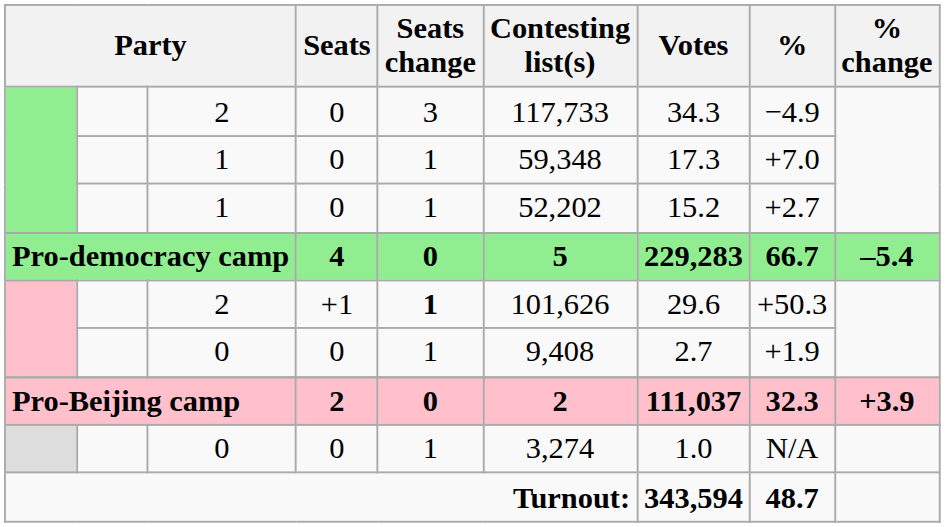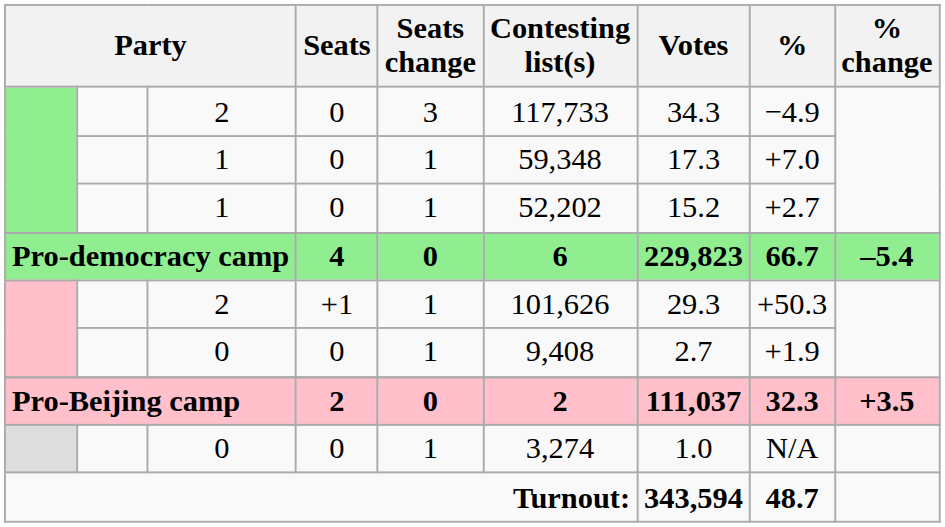 <table class="wikitable">
 <tr>
 <th colspan="3" rowspan="1" align="center">Party</th>
 <th align="center">Seats</th>
 <th align="center">Seats<br>change</th>
 <th align="center">Contesting<br>list(s)</th>
 <th align="center">Votes</th>
 <th align="center">%</th>
 <th align="center">%<br>change</th>
 </tr>
 <tr>
 <td bgcolor="LightGreen" rowspan="3"></td>
 <td></td>
 <td align="center">2</td>
 <td align="center">0</td>
 <td align="center">3</td>
 <td align="center">117,733</td>
 <td align="center">34.3</td>
 <td align="center">−4.9</td>
 </tr>
 <tr>
 <td></td>
 <td align="center">1</td>
 <td align="center">0</td>
 <td align="center">1</td>
 <td align="center">59,348</td>
 <td align="center">17.3</td>
 <td align="center">+7.0</td>
 </tr>
 <tr>
 <td></td>
 <td align="center">1</td>
 <td align="center">0</td>
 <td align="center">1</td>
 <td align="center">52,202</td>
 <td align="center">15.2</td>
 <td align="center">+2.7</td>
 </tr>
 <tr>
 </tr>
 <tr bgcolor="LightGreen">
 <td colspan=3><strong>Pro-democracy camp</strong></td>
 <td align="center"><strong>4</strong></td>
 <td align="center"><strong>0</strong></td>
-<td align="center"><strong>5</strong></td>
-<td align="center"><strong>229,283</strong></td>
+<td align="center"><strong>6</strong></td>
+<td align="center"><strong>229,823</strong></td>
 <td align="center"><strong>66.7</strong></td>
 <td align="center"><strong>–5.4</strong></td>
 </tr>
 <tr>
 <td bgcolor="Pink" rowspan="2"></td>
 <td></td>
 <td align="center">2</td>
 <td align="center">+1</td>
-<td align="center"><strong>1</strong></td>
+<td align="center">1</td>
 <td align="center">101,626</td>
-<td align="center">29.6</td>
+<td align="center">29.3</td>
 <td align="center">+50.3</td>
 </tr>
 <tr>
 <td></td>
 <td align="center">0</td>
 <td align="center">0</td>
 <td align="center">1</td>
 <td align="center">9,408</td>
 <td align="center">2.7</td>
 <td align="center">+1.9</td>
 </tr>
 <tr>
 </tr>
 <tr bgcolor="Pink">
 <td colspan=3><strong>Pro-Beijing camp</strong></td>
 <td align="center"><strong>2</strong></td>
 <td align="center"><strong>0</strong></td>
 <td align="center"><strong>2</strong></td>
 <td align="center"><strong>111,037</strong></td>
 <td align="center"><strong>32.3</strong></td>
-<td align="center"><strong>+3.9</strong></td>
+<td align="center"><strong>+3.5</strong></td>
 </tr>
 <tr>
 <td bgcolor="#DDDDDD"></td>
 <td></td>
 <td align="center">0</td>
 <td align="center">0</td>
 <td align="center">1</td>
 <td align="center">3,274</td>
 <td align="center">1.0</td>
 <td align="center">N/A</td>
 </tr>
 <tr>
 <td colspan="6" rowspan="1" align="right"><strong>Turnout:</strong></td>
 <td align="center"><strong>343,594</strong></td>
 <td align="center"><strong>48.7</strong></td>
 <td align="center"></td>
 </tr>
 </table>
